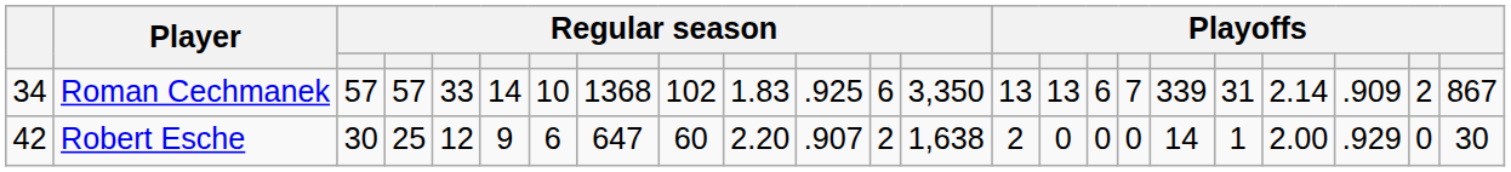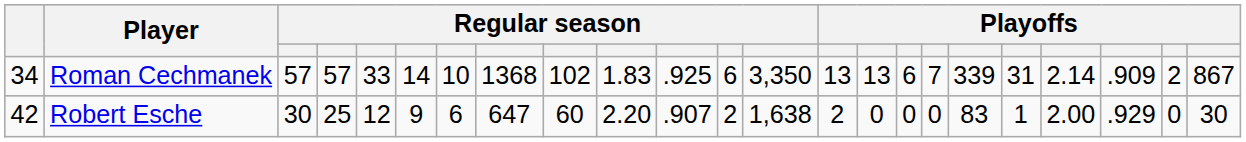 <table class="wikitable plainrowheaders" style="text-align:center;">
 <tr>
 <th scope="col" rowspan="2"></th>
 <th scope="col" rowspan="2">Player</th>
 <th scope=colgroup colspan=11>Regular season</th>
 <th scope=colgroup colspan=10>Playoffs</th>
 </tr>
 <tr>
 <th scope="col"></th>
 <th scope="col"></th>
 <th scope="col"></th>
 <th scope="col"></th>
 <th scope="col"></th>
 <th scope="col"></th>
 <th scope="col"></th>
 <th scope="col"></th>
 <th scope="col"></th>
 <th scope="col"></th>
 <th scope="col"></th>
 <th scope="col"></th>
 <th scope="col"></th>
 <th scope="col"></th>
 <th scope="col"></th>
 <th scope="col"></th>
 <th scope="col"></th>
 <th scope="col"></th>
 <th scope="col"></th>
 <th scope="col"></th>
 <th scope="col"></th>
 </tr>
 <tr>
 <td scope="row">34</td>
 <td align="left"><a href='#'>Roman Cechmanek</a></td>
 <td>57</td>
 <td>57</td>
 <td>33</td>
 <td>14</td>
 <td>10</td>
 <td>1368</td>
 <td>102</td>
 <td>1.83</td>
 <td>.925</td>
 <td>6</td>
 <td>3,350</td>
 <td>13</td>
 <td>13</td>
 <td>6</td>
 <td>7</td>
 <td>339</td>
 <td>31</td>
 <td>2.14</td>
 <td>.909</td>
 <td>2</td>
 <td>867</td>
 </tr>
 <tr>
 <td scope="row">42</td>
 <td align="left"><a href='#'>Robert Esche</a></td>
 <td>30</td>
 <td>25</td>
 <td>12</td>
 <td>9</td>
 <td>6</td>
 <td>647</td>
 <td>60</td>
 <td>2.20</td>
 <td>.907</td>
 <td>2</td>
 <td>1,638</td>
 <td>2</td>
 <td>0</td>
 <td>0</td>
 <td>0</td>
-<td>14</td>
+<td>83</td>
 <td>1</td>
 <td>2.00</td>
 <td>.929</td>
 <td>0</td>
 <td>30</td>
 </tr>
 </table>
